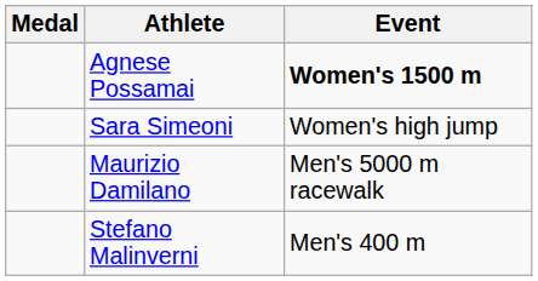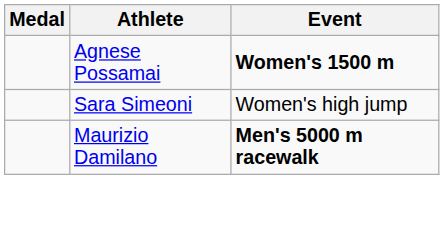 <table class="wikitable" style="width:40%; font-size:100%; text-align:left;">
 <tr>
 <th>Medal</th>
 <th>Athlete</th>
 <th>Event</th>
 </tr>
 <tr>
 <td align=center></td>
 <td><a href='#'>Agnese Possamai</a></td>
 <td><strong>Women's 1500 m</strong></td>
 </tr>
 <tr>
 <td align=center></td>
 <td><a href='#'>Sara Simeoni</a></td>
 <td>Women's high jump</td>
 </tr>
 <tr>
 <td align=center></td>
 <td><a href='#'>Maurizio Damilano </a></td>
-<td>Men's 5000 m racewalk</td>
-</tr>
-<tr>
-<td align=center></td>
-<td><a href='#'>Stefano Malinverni </a></td>
-<td>Men's 400 m</td>
+<td><strong>Men's 5000 m racewalk</strong></td>
 </tr>
 </table>
